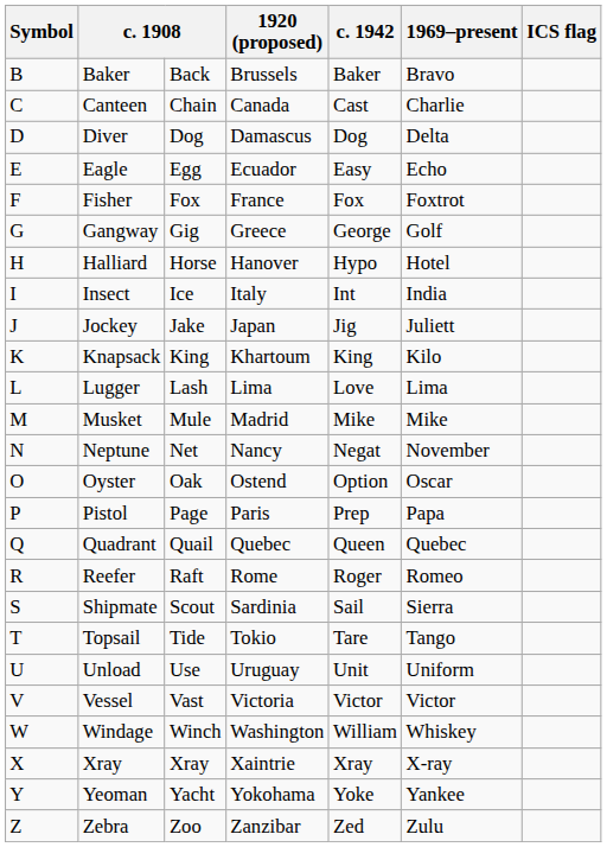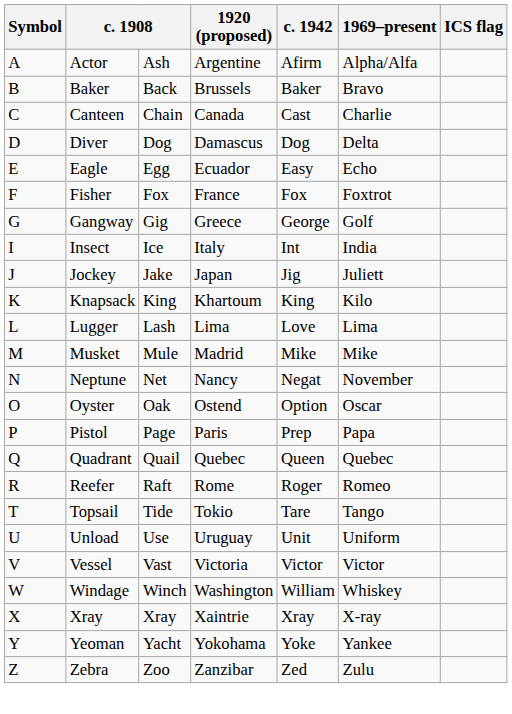 <table class="wikitable">
 <tr>
 <th>Symbol</th>
 <th colspan="2">c. 1908</th>
 <th>1920<br>(proposed)</th>
 <th>c. 1942</th>
 <th>1969–present</th>
 <th>ICS flag</th>
+</tr>
+<tr>
+<td>A</td>
+<td>Actor</td>
+<td>Ash</td>
+<td>Argentine</td>
+<td>Afirm</td>
+<td>Alpha/Alfa</td>
+<td></td>
 </tr>
 <tr>
 <td>B</td>
 <td>Baker</td>
 <td>Back</td>
 <td>Brussels</td>
 <td>Baker</td>
 <td>Bravo</td>
 <td></td>
 </tr>
 <tr>
 <td>C</td>
 <td>Canteen</td>
 <td>Chain</td>
 <td>Canada</td>
 <td>Cast</td>
 <td>Charlie</td>
 <td></td>
 </tr>
 <tr>
 <td>D</td>
 <td>Diver</td>
 <td>Dog</td>
 <td>Damascus</td>
 <td>Dog</td>
 <td>Delta</td>
 <td></td>
 </tr>
 <tr>
 <td>E</td>
 <td>Eagle</td>
 <td>Egg</td>
 <td>Ecuador</td>
 <td>Easy</td>
 <td>Echo</td>
 <td></td>
 </tr>
 <tr>
 <td>F</td>
 <td>Fisher</td>
 <td>Fox</td>
 <td>France</td>
 <td>Fox</td>
 <td>Foxtrot</td>
 <td></td>
 </tr>
 <tr>
 <td>G</td>
 <td>Gangway</td>
 <td>Gig</td>
 <td>Greece</td>
 <td>George</td>
 <td>Golf</td>
-<td></td>
-</tr>
-<tr>
-<td>H</td>
-<td>Halliard</td>
-<td>Horse</td>
-<td>Hanover</td>
-<td>Hypo</td>
-<td>Hotel</td>
 <td></td>
 </tr>
 <tr>
 <td>I</td>
 <td>Insect</td>
 <td>Ice</td>
 <td>Italy</td>
 <td>Int</td>
 <td>India</td>
 <td></td>
 </tr>
 <tr>
 <td>J</td>
 <td>Jockey</td>
 <td>Jake</td>
 <td>Japan</td>
 <td>Jig</td>
 <td>Juliett</td>
 <td></td>
 </tr>
 <tr>
 <td>K</td>
 <td>Knapsack</td>
 <td>King</td>
 <td>Khartoum</td>
 <td>King</td>
 <td>Kilo</td>
 <td></td>
 </tr>
 <tr>
 <td>L</td>
 <td>Lugger</td>
 <td>Lash</td>
 <td>Lima</td>
 <td>Love</td>
 <td>Lima</td>
 <td></td>
 </tr>
 <tr>
 <td>M</td>
 <td>Musket</td>
 <td>Mule</td>
 <td>Madrid</td>
 <td>Mike</td>
 <td>Mike</td>
 <td></td>
 </tr>
 <tr>
 <td>N</td>
 <td>Neptune</td>
 <td>Net</td>
 <td>Nancy</td>
 <td>Negat</td>
 <td>November</td>
 <td></td>
 </tr>
 <tr>
 <td>O</td>
 <td>Oyster</td>
 <td>Oak</td>
 <td>Ostend</td>
 <td>Option</td>
 <td>Oscar</td>
 <td></td>
 </tr>
 <tr>
 <td>P</td>
 <td>Pistol</td>
 <td>Page</td>
 <td>Paris</td>
 <td>Prep</td>
 <td>Papa</td>
 <td></td>
 </tr>
 <tr>
 <td>Q</td>
 <td>Quadrant</td>
 <td>Quail</td>
 <td>Quebec</td>
 <td>Queen</td>
 <td>Quebec</td>
 <td></td>
 </tr>
 <tr>
 <td>R</td>
 <td>Reefer</td>
 <td>Raft</td>
 <td>Rome</td>
 <td>Roger</td>
 <td>Romeo</td>
 <td></td>
 </tr>
 <tr>
-<td>S</td>
-<td>Shipmate</td>
-<td>Scout</td>
-<td>Sardinia</td>
-<td>Sail</td>
-<td>Sierra</td>
-<td></td>
-</tr>
-<tr>
 <td>T</td>
 <td>Topsail</td>
 <td>Tide</td>
 <td>Tokio</td>
 <td>Tare</td>
 <td>Tango</td>
 <td></td>
 </tr>
 <tr>
 <td>U</td>
 <td>Unload</td>
 <td>Use</td>
 <td>Uruguay</td>
 <td>Unit</td>
 <td>Uniform</td>
 <td></td>
 </tr>
 <tr>
 <td>V</td>
 <td>Vessel</td>
 <td>Vast</td>
 <td>Victoria</td>
 <td>Victor</td>
 <td>Victor</td>
 <td></td>
 </tr>
 <tr>
 <td>W</td>
 <td>Windage</td>
 <td>Winch</td>
 <td>Washington</td>
 <td>William</td>
 <td>Whiskey</td>
 <td></td>
 </tr>
 <tr>
 <td>X</td>
 <td>Xray</td>
 <td>Xray</td>
 <td>Xaintrie</td>
 <td>Xray</td>
 <td>X-ray</td>
 <td></td>
 </tr>
 <tr>
 <td>Y</td>
 <td>Yeoman</td>
 <td>Yacht</td>
 <td>Yokohama</td>
 <td>Yoke</td>
 <td>Yankee</td>
 <td></td>
 </tr>
 <tr>
 <td>Z</td>
 <td>Zebra</td>
 <td>Zoo</td>
 <td>Zanzibar</td>
 <td>Zed</td>
 <td>Zulu</td>
 <td></td>
 </tr>
 </table>
